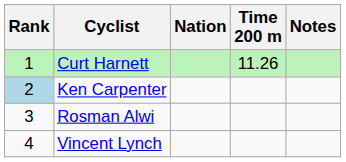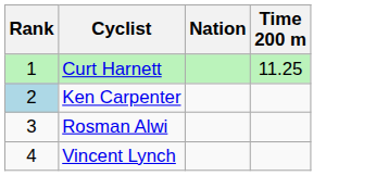 <table class="wikitable sortable" style="text-align:center">
 <tr>
 <th>Rank</th>
 <th>Cyclist</th>
 <th>Nation</th>
 <th>Time<br>200 m</th>
-<th>Notes</th>
 </tr>
 <tr bgcolor=bbf3bb>
 <td>1</td>
 <td align=left><a href='#'>Curt Harnett</a></td>
 <td align=left></td>
-<td>11.26</td>
-<td></td>
+<td>11.25</td>
 </tr>
 <tr>
 <td style="background: lightblue;">2</td>
 <td align=left><a href='#'>Ken Carpenter</a></td>
 <td align=left></td>
-<td></td>
 <td></td>
 </tr>
 <tr>
 <td>3</td>
 <td align=left><a href='#'>Rosman Alwi</a></td>
 <td align=left></td>
 <td></td>
-<td></td>
 </tr>
 <tr>
 <td>4</td>
 <td align=left><a href='#'>Vincent Lynch</a></td>
 <td align=left></td>
 <td></td>
-<td></td>
 </tr>
 </table>
